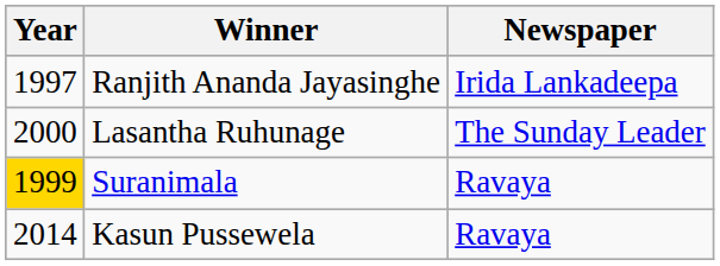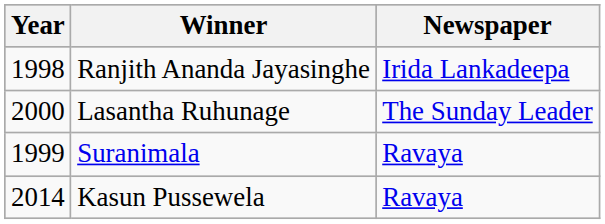 <table class="wikitable sortable mw-collapsible mw-collapsed">
 <tr>
 <th>Year</th>
 <th>Winner</th>
 <th>Newspaper</th>
 </tr>
 <tr>
-<td>1997</td>
+<td>1998</td>
 <td>Ranjith Ananda Jayasinghe</td>
 <td><a href='#'>Irida Lankadeepa</a></td>
 </tr>
 <tr>
 <td>2000</td>
 <td>Lasantha Ruhunage</td>
 <td><a href='#'>The Sunday Leader</a></td>
 </tr>
 <tr>
-<td style="background: gold;">1999</td>
+<td>1999</td>
 <td><a href='#'>Suranimala</a></td>
 <td><a href='#'>Ravaya</a></td>
 </tr>
 <tr>
 <td>2014</td>
 <td>Kasun Pussewela</td>
 <td><a href='#'>Ravaya</a></td>
 </tr>
 </table>
